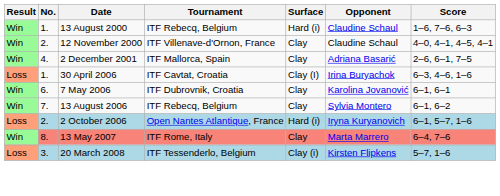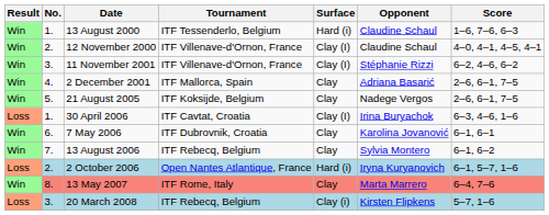 <table class="sortable wikitable" style=font-size:97%>
 <tr>
 <th>Result</th>
 <th>No.</th>
 <th>Date</th>
 <th>Tournament</th>
 <th>Surface</th>
 <th>Opponent</th>
 <th class="unsortable">Score</th>
 </tr>
 <tr>
 <td style="background:#98fb98;">Win</td>
 <td>1.</td>
 <td>13 August 2000</td>
-<td>ITF Rebecq, Belgium</td>
+<td>ITF Tessenderlo, Belgium</td>
 <td>Hard (i)</td>
 <td> <a href='#'>Claudine Schaul</a></td>
 <td>1–6, 7–6, 6–3</td>
 </tr>
 <tr>
 <td style="background:#98fb98;">Win</td>
 <td>2.</td>
 <td>12 November 2000</td>
 <td>ITF Villenave-d'Ornon, France</td>
-<td>Clay</td>
+<td>Clay (I)</td>
 <td> Claudine Schaul</td>
 <td>4–0, 4–1, 4–5, 4–1</td>
+</tr>
+<tr>
+<td style="background:#98fb98;">Win</td>
+<td>3.</td>
+<td>11 November 2001</td>
+<td>ITF Villenave-d'Ornon, France</td>
+<td>Clay (I)</td>
+<td> <a href='#'>Stéphanie Rizzi</a></td>
+<td>6–2, 4–6, 6–2</td>
 </tr>
 <tr>
 <td style="background:#98fb98;">Win</td>
 <td>4.</td>
 <td>2 December 2001</td>
 <td>ITF Mallorca, Spain</td>
 <td>Clay</td>
 <td> <a href='#'>Adriana Basarić</a></td>
+<td>2–6, 6–1, 7–5</td>
+</tr>
+<tr>
+<td style="background:#98fb98;">Win</td>
+<td>5.</td>
+<td>21 August 2005</td>
+<td>ITF Koksijde, Belgium</td>
+<td>Clay</td>
+<td> Nadege Vergos</td>
 <td>2–6, 6–1, 7–5</td>
 </tr>
 <tr>
 <td style="background:#ffa07a;">Loss</td>
 <td>1.</td>
 <td>30 April 2006</td>
 <td>ITF Cavtat, Croatia</td>
 <td>Clay (I)</td>
 <td> <a href='#'>Irina Buryachok</a></td>
 <td>6–3, 4–6, 1–6</td>
 </tr>
 <tr>
 <td style="background:#98fb98;">Win</td>
 <td>6.</td>
 <td>7 May 2006</td>
 <td>ITF Dubrovnik, Croatia</td>
 <td>Clay</td>
 <td> <a href='#'>Karolina Jovanović</a></td>
 <td>6–1, 6–1</td>
 </tr>
 <tr>
 <td style="background:#98fb98;">Win</td>
 <td>7.</td>
 <td>13 August 2006</td>
 <td>ITF Rebecq, Belgium</td>
 <td>Clay</td>
 <td> <a href='#'>Sylvia Montero</a></td>
 <td>6–1, 6–2</td>
 </tr>
 <tr style="background:lightblue;">
 <td style="background:#ffa07a;">Loss</td>
 <td>2.</td>
 <td>2 October 2006</td>
 <td><a href='#'>Open Nantes Atlantique</a>, France</td>
 <td>Hard (i)</td>
 <td> <a href='#'>Iryna Kuryanovich</a></td>
 <td>6–1, 5–7, 1–6</td>
 </tr>
 <tr bgcolor="#F88379">
 <td style="background:#98fb98;">Win</td>
 <td>8.</td>
 <td>13 May 2007</td>
 <td>ITF Rome, Italy</td>
 <td>Clay</td>
 <td> <a href='#'>Marta Marrero</a></td>
 <td>6–4, 7–6</td>
 </tr>
 <tr style="background:lightblue;">
 <td bgcolor=FFA07A>Loss</td>
 <td>3.</td>
 <td>20 March 2008</td>
-<td>ITF Tessenderlo, Belgium</td>
+<td>ITF Rebecq, Belgium</td>
 <td>Clay (i)</td>
 <td> <a href='#'>Kirsten Flipkens</a></td>
 <td>5–7, 1–6</td>
 </tr>
 </table>
